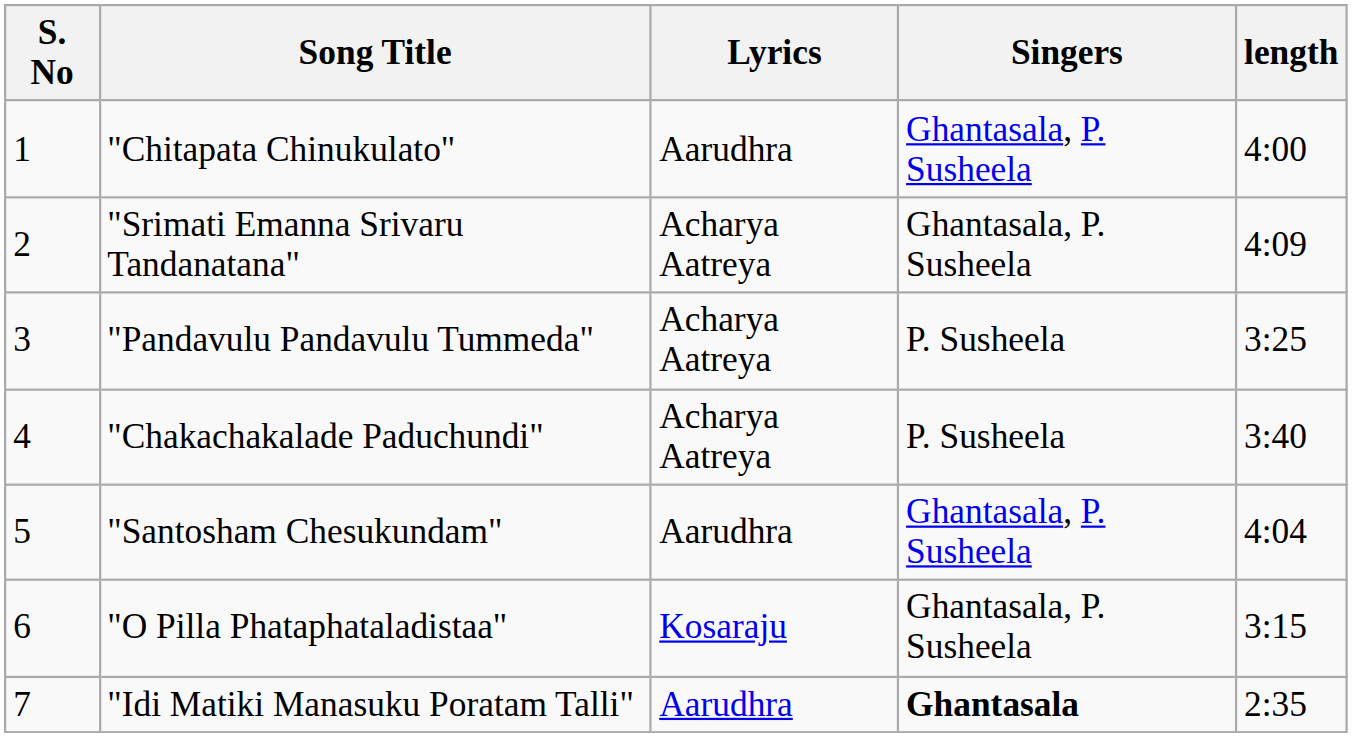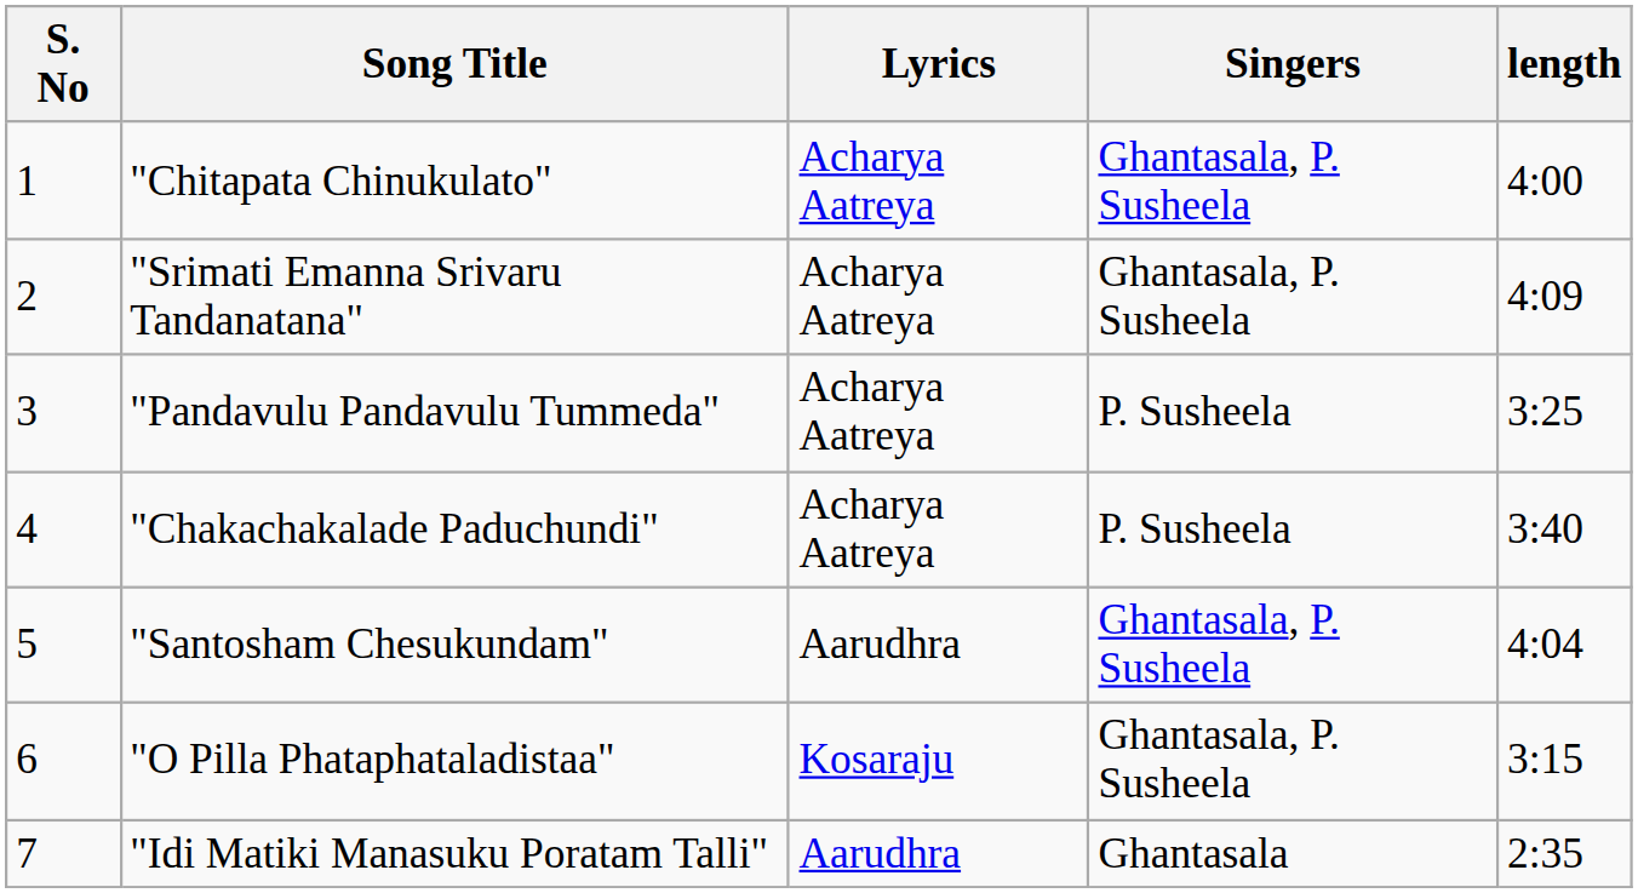 <table class="wikitable">
 <tr>
 <th>S. No</th>
 <th>Song Title</th>
 <th>Lyrics</th>
 <th>Singers</th>
 <th>length</th>
 </tr>
 <tr>
 <td>1</td>
 <td>"Chitapata Chinukulato"</td>
-<td>Aarudhra</td>
+<td><a href='#'>Acharya Aatreya</a></td>
 <td><a href='#'>Ghantasala</a>, <a href='#'>P. Susheela</a></td>
 <td>4:00</td>
 </tr>
 <tr>
 <td>2</td>
 <td>"Srimati Emanna Srivaru Tandanatana"</td>
 <td>Acharya Aatreya</td>
 <td>Ghantasala, P. Susheela</td>
 <td>4:09</td>
 </tr>
 <tr>
 <td>3</td>
 <td>"Pandavulu Pandavulu Tummeda"</td>
 <td>Acharya Aatreya</td>
 <td>P. Susheela</td>
 <td>3:25</td>
 </tr>
 <tr>
 <td>4</td>
 <td>"Chakachakalade Paduchundi"</td>
 <td>Acharya Aatreya</td>
 <td>P. Susheela</td>
 <td>3:40</td>
 </tr>
 <tr>
 <td>5</td>
 <td>"Santosham Chesukundam"</td>
 <td>Aarudhra</td>
 <td><a href='#'>Ghantasala</a>, <a href='#'>P. Susheela</a></td>
 <td>4:04</td>
 </tr>
 <tr>
 <td>6</td>
 <td>"O Pilla Phataphataladistaa"</td>
 <td><a href='#'>Kosaraju</a></td>
 <td>Ghantasala, P. Susheela</td>
 <td>3:15</td>
 </tr>
 <tr>
 <td>7</td>
 <td>"Idi Matiki Manasuku Poratam Talli"</td>
 <td><a href='#'>Aarudhra</a></td>
-<td><strong>Ghantasala</strong></td>
+<td>Ghantasala</td>
 <td>2:35</td>
 </tr>
 </table>
